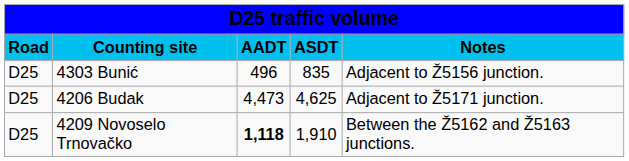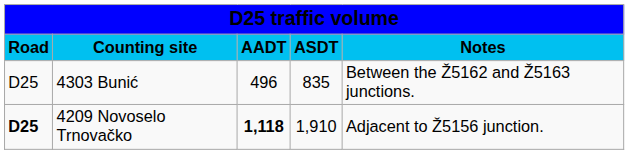 <table class="wikitable">
 <tr>
 <td colspan=5 bgcolor=blue align=center style=margin-top:15><span><big><strong>D25 traffic volume</strong></big></span></td>
 </tr>
 <tr>
 <td align=center bgcolor=00c0f0><strong>Road</strong></td>
 <td align=center bgcolor=00c0f0><strong>Counting site</strong></td>
 <td align=center bgcolor=00c0f0><strong>AADT</strong></td>
 <td align=center bgcolor=00c0f0><strong>ASDT</strong></td>
 <td align=center bgcolor=00c0f0><strong>Notes</strong></td>
 </tr>
 <tr>
 <td> D25</td>
 <td>4303 Bunić</td>
 <td align=center>496</td>
 <td align=center>835</td>
-<td>Adjacent to Ž5156 junction.</td>
+<td>Between the Ž5162 and Ž5163 junctions.</td>
 </tr>
 <tr>
-<td> D25</td>
-<td>4206 Budak</td>
-<td align=center>4,473</td>
-<td align=center>4,625</td>
-<td>Adjacent to Ž5171 junction.</td>
-</tr>
-<tr>
-<td> D25</td>
+<td><strong> D25</strong></td>
 <td>4209 Novoselo Trnovačko</td>
 <td align=center><strong>1,118</strong></td>
 <td align=center>1,910</td>
-<td>Between the Ž5162 and Ž5163 junctions.</td>
+<td>Adjacent to Ž5156 junction.</td>
 </tr>
 </table>
